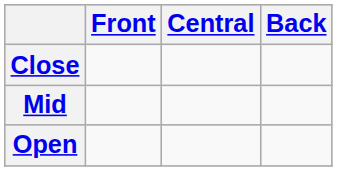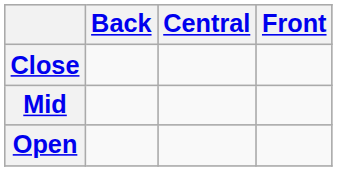 <table class="wikitable" style="text-align:center">
 <tr>
 <th></th>
+<th><a href='#'>Back</a></th>
+<th><a href='#'>Central</a></th>
 <th><a href='#'>Front</a></th>
-<th><a href='#'>Central</a></th>
-<th><a href='#'>Back</a></th>
 </tr>
 <tr>
 <th><a href='#'>Close</a></th>
 <td>   </td>
 <td></td>
 <td>   </td>
 </tr>
 <tr>
 <th><a href='#'>Mid</a></th>
 <td>   </td>
 <td></td>
 <td>   </td>
 </tr>
 <tr>
 <th><a href='#'>Open</a></th>
 <td></td>
 <td>   </td>
 <td></td>
 </tr>
 </table>
